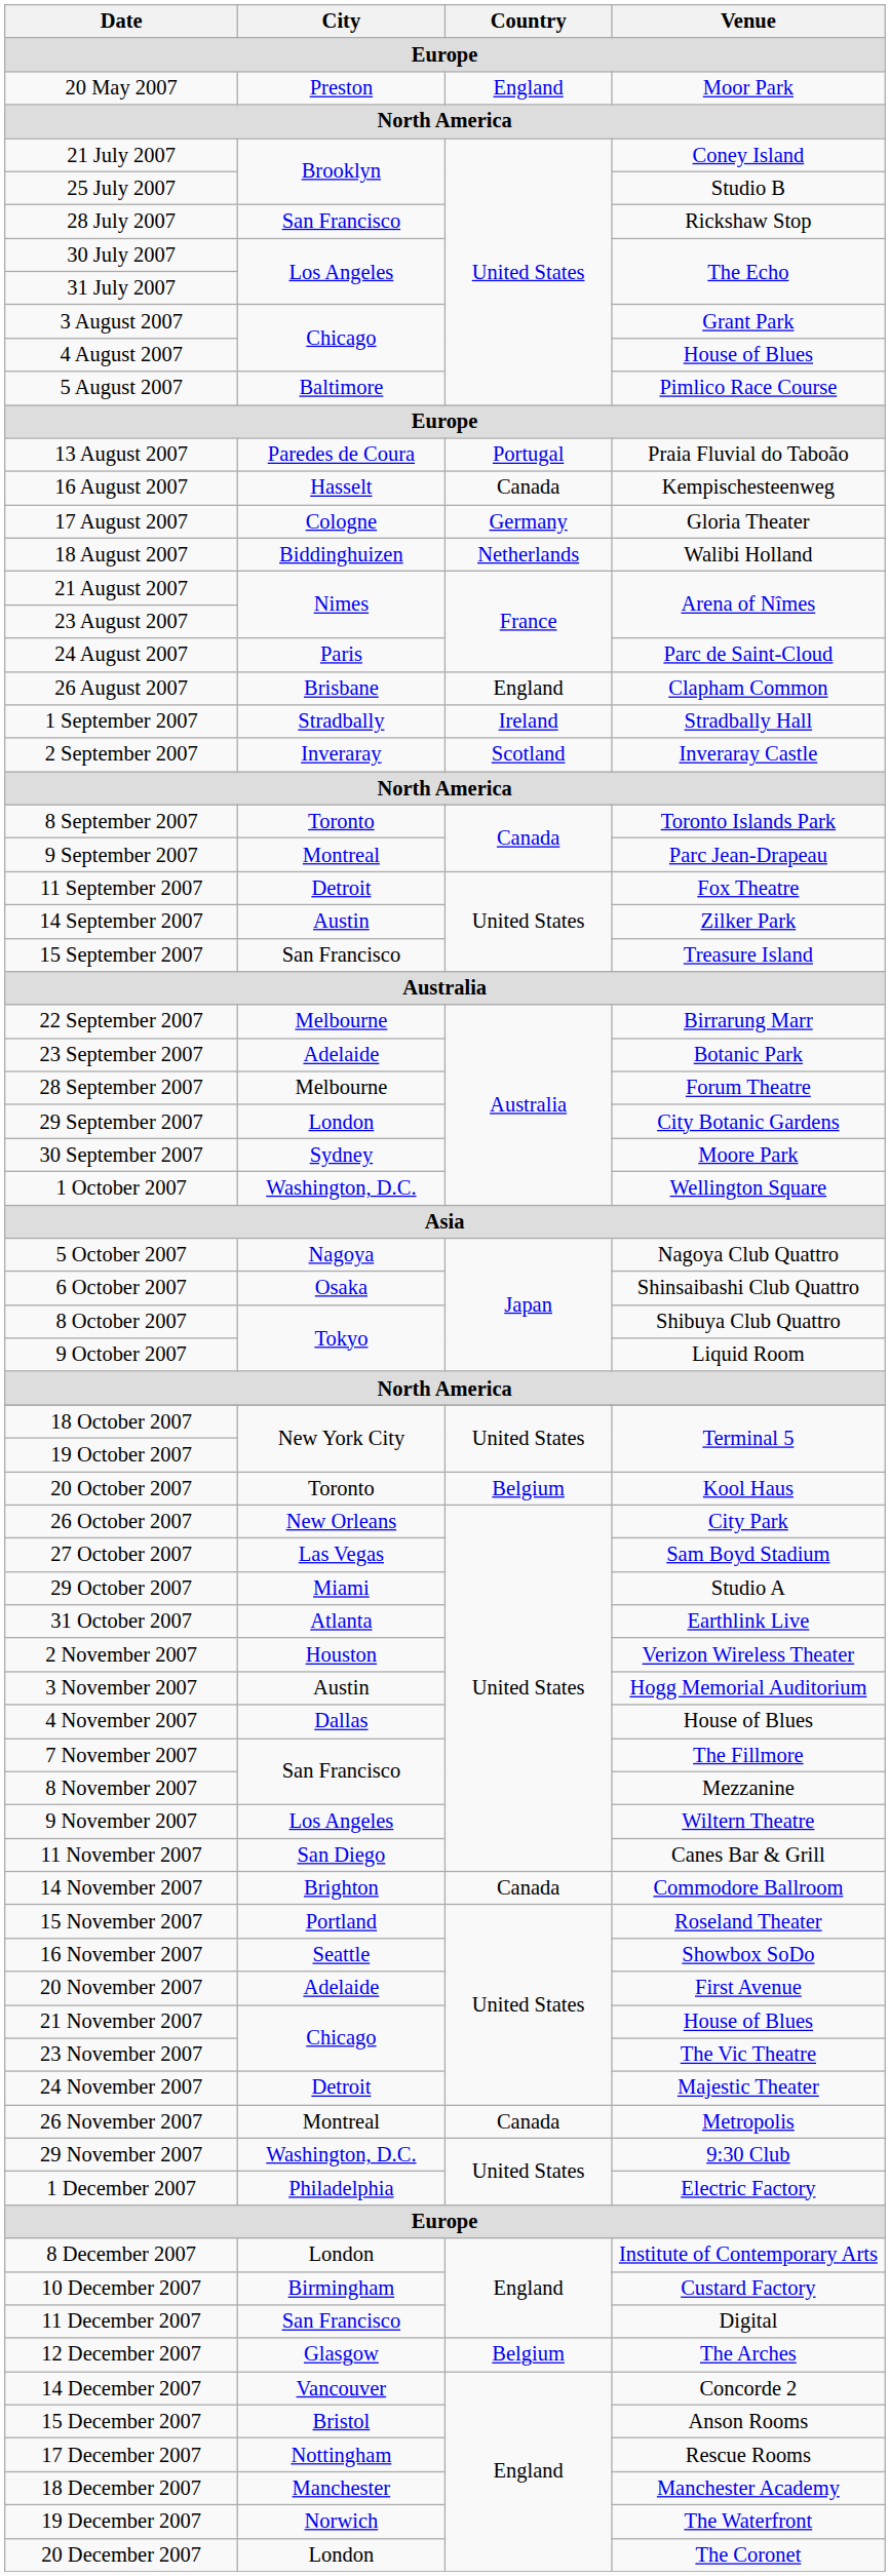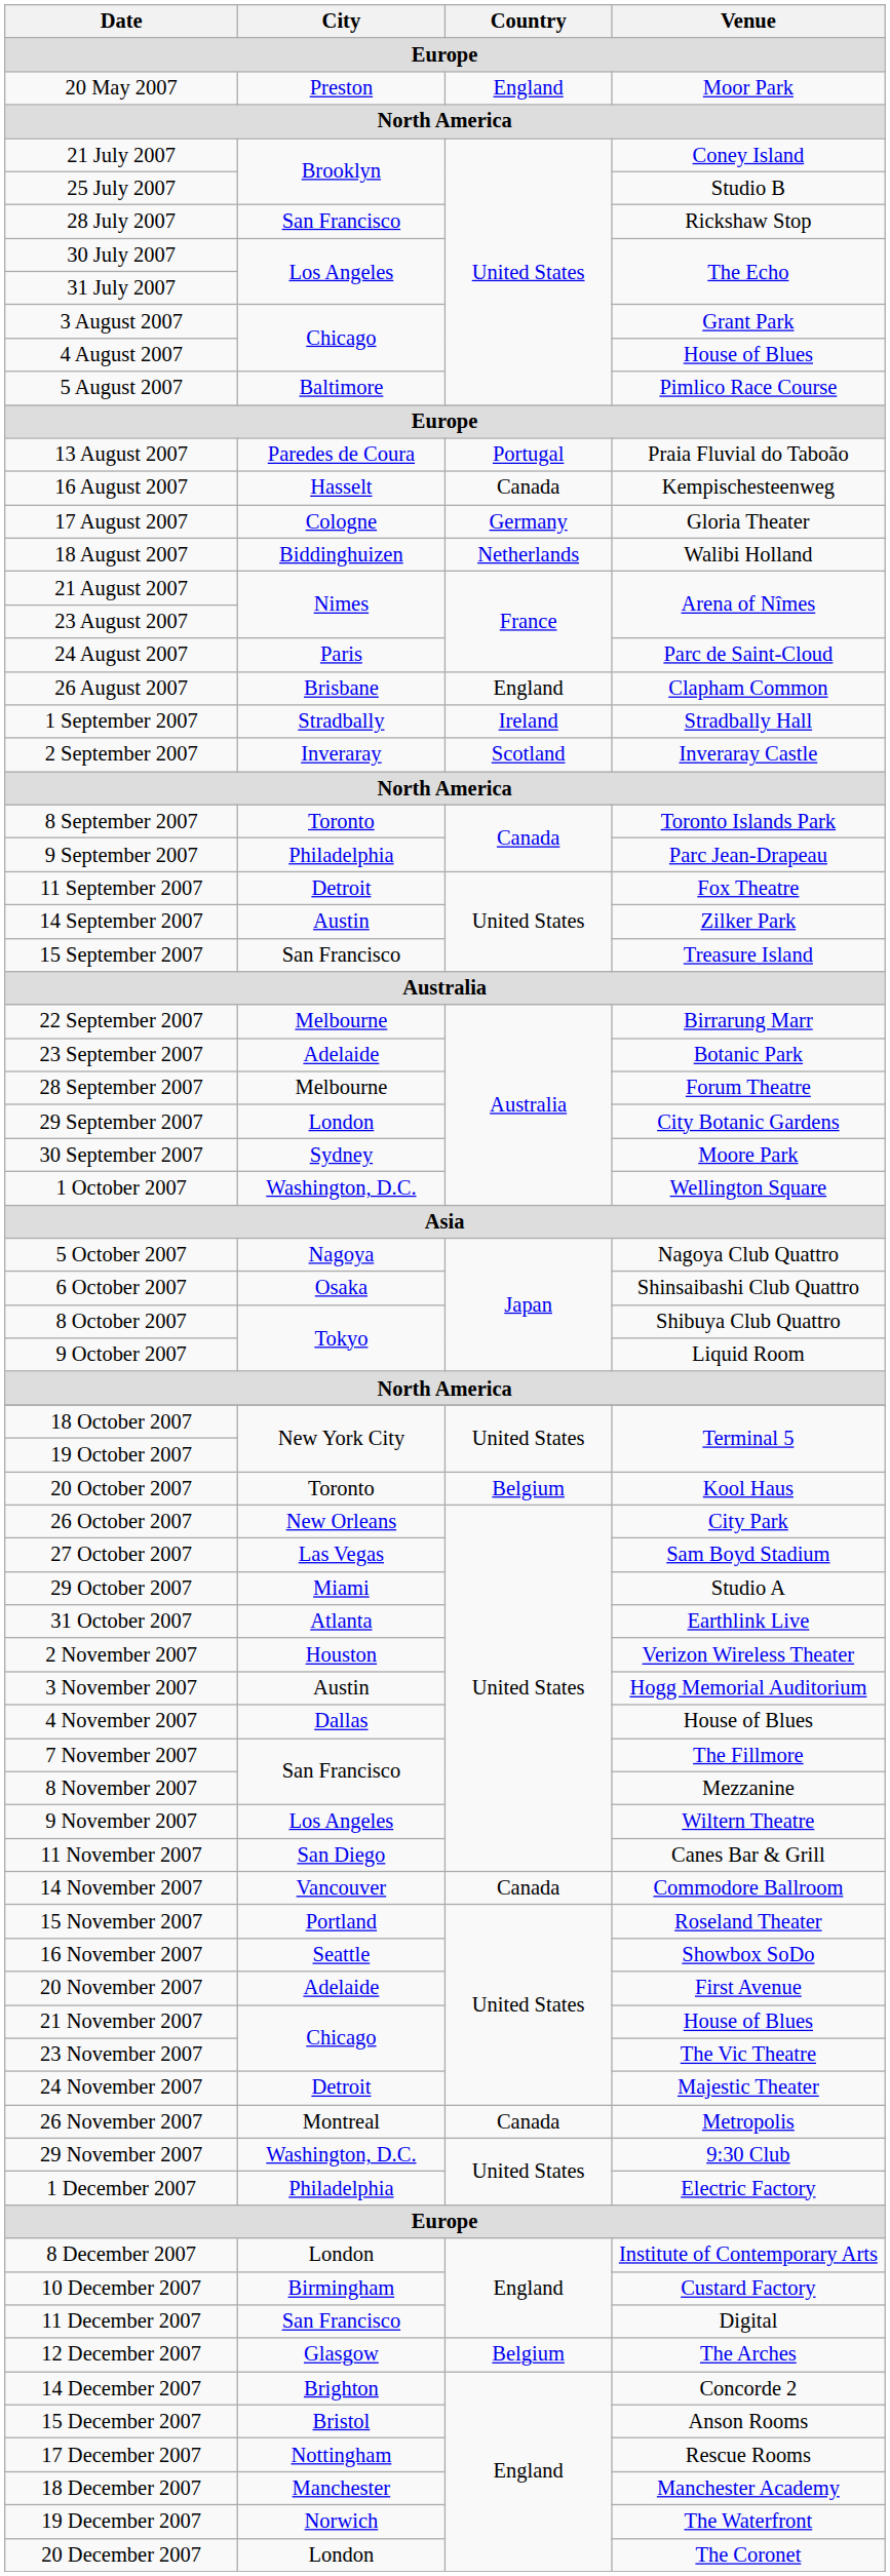 <table class="wikitable" style="text-align: center">
 <tr>
 <th style="width:170px;">Date</th>
 <th style="width:150px;">City</th>
 <th style="width:120px;">Country</th>
 <th style="width:200px;">Venue</th>
 </tr>
 <tr bgcolor="#DDDDDD">
 <td colspan="4"><strong>Europe</strong></td>
 </tr>
 <tr>
 <td>20 May 2007</td>
 <td><a href='#'>Preston</a></td>
 <td><a href='#'>England</a></td>
 <td><a href='#'>Moor Park</a></td>
 </tr>
 <tr bgcolor="#DDDDDD">
 <td colspan="4"><strong>North America</strong></td>
 </tr>
 <tr>
 <td>21 July 2007</td>
 <td rowspan="2"><a href='#'>Brooklyn</a></td>
 <td rowspan="8"><a href='#'>United States</a></td>
 <td><a href='#'>Coney Island</a></td>
 </tr>
 <tr>
 <td>25 July 2007</td>
 <td>Studio B</td>
 </tr>
 <tr>
 <td>28 July 2007</td>
 <td><a href='#'>San Francisco</a></td>
 <td>Rickshaw Stop</td>
 </tr>
 <tr>
 <td>30 July 2007</td>
 <td rowspan="2"><a href='#'>Los Angeles</a></td>
 <td rowspan="2"><a href='#'>The Echo</a></td>
 </tr>
 <tr>
 <td>31 July 2007</td>
 </tr>
 <tr>
 <td>3 August 2007</td>
 <td rowspan="2"><a href='#'>Chicago</a></td>
 <td><a href='#'>Grant Park</a></td>
 </tr>
 <tr>
 <td>4 August 2007</td>
 <td><a href='#'>House of Blues</a></td>
 </tr>
 <tr>
 <td>5 August 2007</td>
 <td><a href='#'>Baltimore</a></td>
 <td><a href='#'>Pimlico Race Course</a></td>
 </tr>
 <tr bgcolor="#DDDDDD">
 <td colspan="4"><strong>Europe</strong></td>
 </tr>
 <tr>
 <td>13 August 2007</td>
 <td><a href='#'>Paredes de Coura</a></td>
 <td><a href='#'>Portugal</a></td>
 <td>Praia Fluvial do Taboão</td>
 </tr>
 <tr>
 <td>16 August 2007</td>
 <td><a href='#'>Hasselt</a></td>
 <td>Canada</td>
 <td>Kempischesteenweg</td>
 </tr>
 <tr>
 <td>17 August 2007</td>
 <td><a href='#'>Cologne</a></td>
 <td><a href='#'>Germany</a></td>
 <td>Gloria Theater</td>
 </tr>
 <tr>
 <td>18 August 2007</td>
 <td><a href='#'>Biddinghuizen</a></td>
 <td><a href='#'>Netherlands</a></td>
 <td>Walibi Holland</td>
 </tr>
 <tr>
 <td>21 August 2007</td>
 <td rowspan="2"><a href='#'>Nimes</a></td>
 <td rowspan="3"><a href='#'>France</a></td>
 <td rowspan="2"><a href='#'>Arena of Nîmes</a></td>
 </tr>
 <tr>
 <td>23 August 2007</td>
 </tr>
 <tr>
 <td>24 August 2007</td>
 <td><a href='#'>Paris</a></td>
 <td><a href='#'>Parc de Saint-Cloud</a></td>
 </tr>
 <tr>
 <td>26 August 2007</td>
 <td><a href='#'>Brisbane</a></td>
 <td>England</td>
 <td><a href='#'>Clapham Common</a></td>
 </tr>
 <tr>
 <td>1 September 2007</td>
 <td><a href='#'>Stradbally</a></td>
 <td><a href='#'>Ireland</a></td>
 <td><a href='#'>Stradbally Hall</a></td>
 </tr>
 <tr>
 <td>2 September 2007</td>
 <td><a href='#'>Inveraray</a></td>
 <td><a href='#'>Scotland</a></td>
 <td><a href='#'>Inveraray Castle</a></td>
 </tr>
 <tr bgcolor="#DDDDDD">
 <td colspan="4"><strong>North America</strong></td>
 </tr>
 <tr>
 <td>8 September 2007</td>
 <td><a href='#'>Toronto</a></td>
 <td rowspan="2"><a href='#'>Canada</a></td>
 <td><a href='#'>Toronto Islands Park</a></td>
 </tr>
 <tr>
 <td>9 September 2007</td>
-<td><a href='#'>Montreal</a></td>
+<td><a href='#'>Philadelphia</a></td>
 <td><a href='#'>Parc Jean-Drapeau</a></td>
 </tr>
 <tr>
 <td>11 September 2007</td>
 <td><a href='#'>Detroit</a></td>
 <td rowspan="3">United States</td>
 <td><a href='#'>Fox Theatre</a></td>
 </tr>
 <tr>
 <td>14 September 2007</td>
 <td><a href='#'>Austin</a></td>
 <td><a href='#'>Zilker Park</a></td>
 </tr>
 <tr>
 <td>15 September 2007</td>
 <td>San Francisco</td>
 <td><a href='#'>Treasure Island</a></td>
 </tr>
 <tr bgcolor="#DDDDDD">
 <td colspan=6 align=center><strong>Australia</strong></td>
 </tr>
 <tr>
 <td>22 September 2007</td>
 <td><a href='#'>Melbourne</a></td>
 <td rowspan="6"><a href='#'>Australia</a></td>
 <td><a href='#'>Birrarung Marr</a></td>
 </tr>
 <tr>
 <td>23 September 2007</td>
 <td><a href='#'>Adelaide</a></td>
 <td><a href='#'>Botanic Park</a></td>
 </tr>
 <tr>
 <td>28 September 2007</td>
 <td>Melbourne</td>
 <td><a href='#'>Forum Theatre</a></td>
 </tr>
 <tr>
 <td>29 September 2007</td>
 <td><a href='#'>London</a></td>
 <td><a href='#'>City Botanic Gardens</a></td>
 </tr>
 <tr>
 <td>30 September 2007</td>
 <td><a href='#'>Sydney</a></td>
 <td><a href='#'>Moore Park</a></td>
 </tr>
 <tr>
 <td>1 October 2007</td>
 <td><a href='#'>Washington, D.C.</a></td>
 <td><a href='#'>Wellington Square</a></td>
 </tr>
 <tr bgcolor="#DDDDDD">
 <td colspan=6 align=center><strong>Asia</strong></td>
 </tr>
 <tr>
 <td>5 October 2007</td>
 <td><a href='#'>Nagoya</a></td>
 <td rowspan="4"><a href='#'>Japan</a></td>
 <td>Nagoya Club Quattro</td>
 </tr>
 <tr>
 <td>6 October 2007</td>
 <td><a href='#'>Osaka</a></td>
 <td>Shinsaibashi Club Quattro</td>
 </tr>
 <tr>
 <td>8 October 2007</td>
 <td rowspan="2"><a href='#'>Tokyo</a></td>
 <td>Shibuya Club Quattro</td>
 </tr>
 <tr>
 <td>9 October 2007</td>
 <td>Liquid Room</td>
 </tr>
 <tr bgcolor="#DDDDDD">
 <td colspan="4"><strong>North America</strong></td>
 </tr>
 <tr bgcolor="#CCCCCC">
 </tr>
 <tr>
 <td>18 October 2007</td>
 <td rowspan="2">New York City</td>
 <td rowspan="2">United States</td>
 <td rowspan="2"><a href='#'>Terminal 5</a></td>
 </tr>
 <tr>
 <td>19 October 2007</td>
 </tr>
 <tr>
 <td>20 October 2007</td>
 <td>Toronto</td>
 <td><a href='#'>Belgium</a></td>
 <td><a href='#'>Kool Haus</a></td>
 </tr>
 <tr>
 <td>26 October 2007</td>
 <td><a href='#'>New Orleans</a></td>
 <td rowspan="11">United States</td>
 <td><a href='#'>City Park</a></td>
 </tr>
 <tr>
 <td>27 October 2007</td>
 <td><a href='#'>Las Vegas</a></td>
 <td><a href='#'>Sam Boyd Stadium</a></td>
 </tr>
 <tr>
 <td>29 October 2007</td>
 <td><a href='#'>Miami</a></td>
 <td>Studio A</td>
 </tr>
 <tr>
 <td>31 October 2007</td>
 <td><a href='#'>Atlanta</a></td>
 <td><a href='#'>Earthlink Live</a></td>
 </tr>
 <tr>
 <td>2 November 2007</td>
 <td><a href='#'>Houston</a></td>
 <td><a href='#'>Verizon Wireless Theater</a></td>
 </tr>
 <tr>
 <td>3 November 2007</td>
 <td>Austin</td>
 <td><a href='#'>Hogg Memorial Auditorium</a></td>
 </tr>
 <tr>
 <td>4 November 2007</td>
 <td><a href='#'>Dallas</a></td>
 <td>House of Blues</td>
 </tr>
 <tr>
 <td>7 November 2007</td>
 <td rowspan="2">San Francisco</td>
 <td><a href='#'>The Fillmore</a></td>
 </tr>
 <tr>
 <td>8 November 2007</td>
 <td>Mezzanine</td>
 </tr>
 <tr>
 <td>9 November 2007</td>
 <td><a href='#'>Los Angeles</a></td>
 <td><a href='#'>Wiltern Theatre</a></td>
 </tr>
 <tr>
 <td>11 November 2007</td>
 <td><a href='#'>San Diego</a></td>
 <td>Canes Bar & Grill</td>
 </tr>
 <tr>
 <td>14 November 2007</td>
-<td><a href='#'>Brighton</a></td>
+<td><a href='#'>Vancouver</a></td>
 <td>Canada</td>
 <td><a href='#'>Commodore Ballroom</a></td>
 </tr>
 <tr>
 <td>15 November 2007</td>
 <td><a href='#'>Portland</a></td>
 <td rowspan="6">United States</td>
 <td><a href='#'>Roseland Theater</a></td>
 </tr>
 <tr>
 <td>16 November 2007</td>
 <td><a href='#'>Seattle</a></td>
 <td><a href='#'>Showbox SoDo</a></td>
 </tr>
 <tr>
 <td>20 November 2007</td>
 <td><a href='#'>Adelaide</a></td>
 <td><a href='#'>First Avenue</a></td>
 </tr>
 <tr>
 <td>21 November 2007</td>
 <td rowspan="2"><a href='#'>Chicago</a></td>
 <td><a href='#'>House of Blues</a></td>
 </tr>
 <tr>
 <td>23 November 2007</td>
 <td><a href='#'>The Vic Theatre</a></td>
 </tr>
 <tr>
 <td>24 November 2007</td>
 <td><a href='#'>Detroit</a></td>
 <td><a href='#'>Majestic Theater</a></td>
 </tr>
 <tr>
 <td>26 November 2007</td>
 <td>Montreal</td>
 <td>Canada</td>
 <td><a href='#'>Metropolis</a></td>
 </tr>
 <tr>
 <td>29 November 2007</td>
 <td><a href='#'>Washington, D.C.</a></td>
 <td rowspan="2">United States</td>
 <td><a href='#'>9:30 Club</a></td>
 </tr>
 <tr>
 <td>1 December 2007</td>
 <td><a href='#'>Philadelphia</a></td>
 <td><a href='#'>Electric Factory</a></td>
 </tr>
 <tr bgcolor="#DDDDDD">
 <td colspan="4"><strong>Europe</strong></td>
 </tr>
 <tr>
 <td>8 December 2007</td>
 <td>London</td>
 <td rowspan="3">England</td>
 <td><a href='#'>Institute of Contemporary Arts</a></td>
 </tr>
 <tr>
 <td>10 December 2007</td>
 <td><a href='#'>Birmingham</a></td>
 <td><a href='#'>Custard Factory</a></td>
 </tr>
 <tr>
 <td>11 December 2007</td>
 <td><a href='#'>San Francisco</a></td>
 <td>Digital</td>
 </tr>
 <tr>
 <td>12 December 2007</td>
 <td><a href='#'>Glasgow</a></td>
 <td><a href='#'>Belgium</a></td>
 <td><a href='#'>The Arches</a></td>
 </tr>
 <tr>
 <td>14 December 2007</td>
-<td><a href='#'>Vancouver</a></td>
+<td><a href='#'>Brighton</a></td>
 <td rowspan="6">England</td>
 <td>Concorde 2</td>
 </tr>
 <tr>
 <td>15 December 2007</td>
 <td><a href='#'>Bristol</a></td>
 <td>Anson Rooms</td>
 </tr>
 <tr>
 <td>17 December 2007</td>
 <td><a href='#'>Nottingham</a></td>
 <td>Rescue Rooms</td>
 </tr>
 <tr>
 <td>18 December 2007</td>
 <td><a href='#'>Manchester</a></td>
 <td><a href='#'>Manchester Academy</a></td>
 </tr>
 <tr>
 <td>19 December 2007</td>
 <td><a href='#'>Norwich</a></td>
 <td><a href='#'>The Waterfront</a></td>
 </tr>
 <tr>
 <td>20 December 2007</td>
 <td>London</td>
 <td><a href='#'>The Coronet</a></td>
 </tr>
 </table>
